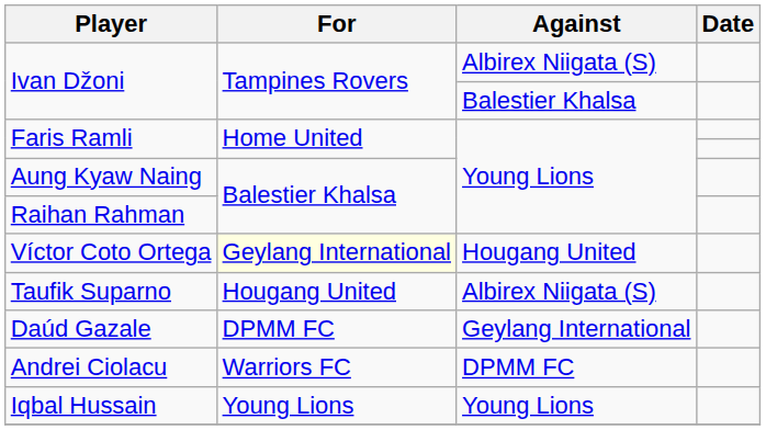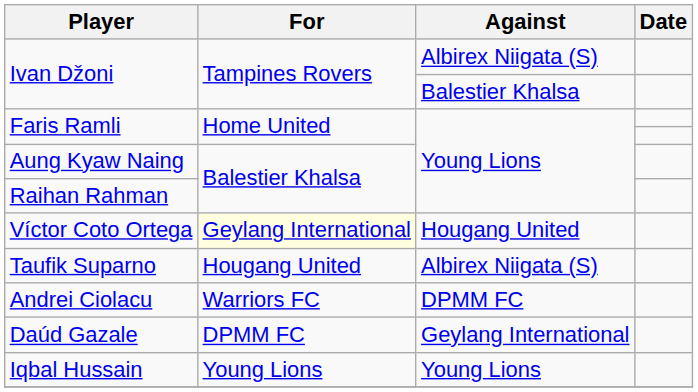 <table class="wikitable">
 <tr>
 <th>Player</th>
 <th>For</th>
 <th>Against</th>
 <th>Date</th>
 </tr>
 <tr>
 <td rowspan=2> <a href='#'>Ivan Džoni</a></td>
 <td rowspan=2><a href='#'>Tampines Rovers</a></td>
 <td> <a href='#'>Albirex Niigata (S)</a></td>
 <td></td>
 </tr>
 <tr>
 <td><a href='#'>Balestier Khalsa</a></td>
 <td></td>
 </tr>
 <tr>
 <td rowspan=2><a href='#'>Faris Ramli</a></td>
 <td rowspan=2><a href='#'>Home United</a></td>
 <td rowspan=4> <a href='#'>Young Lions</a></td>
 <td></td>
 </tr>
 <tr>
 <td></td>
 </tr>
 <tr>
 <td> <a href='#'>Aung Kyaw Naing</a></td>
 <td rowspan=2><a href='#'>Balestier Khalsa</a></td>
 <td></td>
 </tr>
 <tr>
 <td><a href='#'>Raihan Rahman</a></td>
 <td></td>
 </tr>
 <tr>
 <td> <a href='#'>Víctor Coto Ortega</a></td>
 <td style="background: lightyellow;"><a href='#'>Geylang International</a></td>
 <td><a href='#'>Hougang United</a></td>
 <td></td>
 </tr>
 <tr>
 <td><a href='#'>Taufik Suparno</a></td>
 <td><a href='#'>Hougang United</a></td>
 <td> <a href='#'>Albirex Niigata (S)</a></td>
 <td></td>
 </tr>
 <tr>
+<td> <a href='#'>Andrei Ciolacu</a></td>
+<td><a href='#'>Warriors FC</a></td>
+<td> <a href='#'>DPMM FC</a></td>
+<td></td>
+</tr>
+<tr>
 <td> <a href='#'>Daúd Gazale</a></td>
 <td> <a href='#'>DPMM FC</a></td>
 <td><a href='#'>Geylang International</a></td>
-<td></td>
-</tr>
-<tr>
-<td> <a href='#'>Andrei Ciolacu</a></td>
-<td><a href='#'>Warriors FC</a></td>
-<td> <a href='#'>DPMM FC</a></td>
 <td></td>
 </tr>
 <tr>
 <td><a href='#'>Iqbal Hussain</a></td>
 <td> <a href='#'>Young Lions</a></td>
 <td> <a href='#'>Young Lions</a></td>
 <td></td>
 </tr>
 <tr>
 </tr>
 </table>
